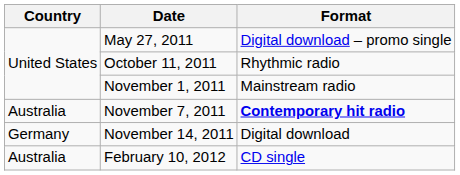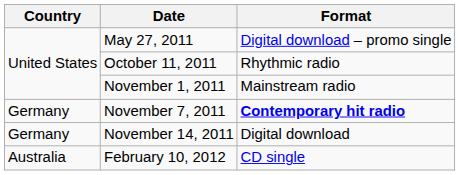 <table class="wikitable plainrowheaders">
 <tr>
 <th scope="col">Country</th>
 <th scope="col">Date</th>
 <th scope="col">Format</th>
 </tr>
 <tr>
 <td rowspan="3">United States</td>
 <td>May 27, 2011</td>
 <td><a href='#'>Digital download</a> – promo single</td>
 </tr>
 <tr>
 <td>October 11, 2011</td>
 <td>Rhythmic radio</td>
 </tr>
 <tr>
 <td>November 1, 2011</td>
 <td>Mainstream radio</td>
 </tr>
 <tr>
-<td>Australia</td>
+<td>Germany</td>
 <td>November 7, 2011</td>
 <td><strong><a href='#'>Contemporary hit radio</a></strong></td>
 </tr>
 <tr>
 <td>Germany</td>
 <td>November 14, 2011</td>
 <td>Digital download</td>
 </tr>
 <tr>
 <td>Australia</td>
 <td>February 10, 2012</td>
 <td><a href='#'>CD single</a></td>
 </tr>
 </table>
